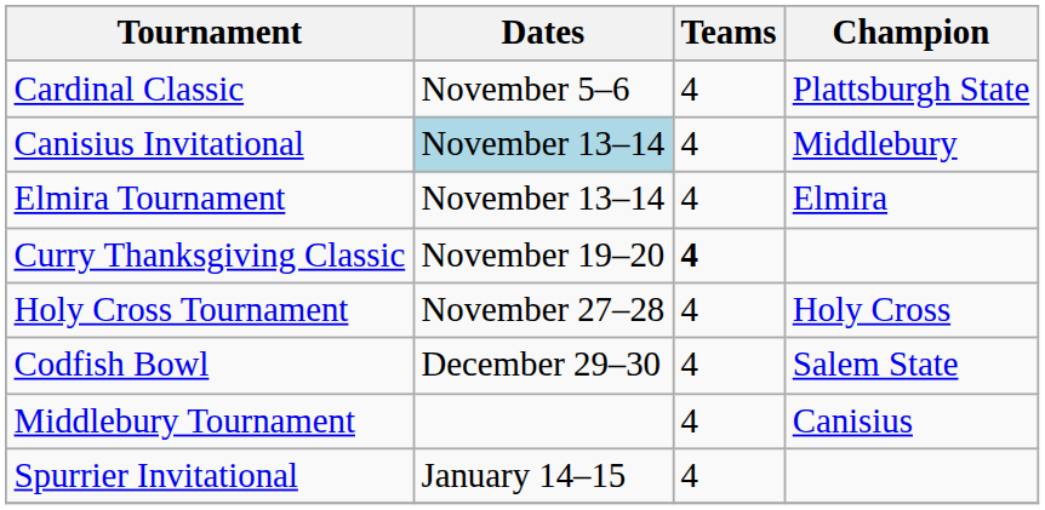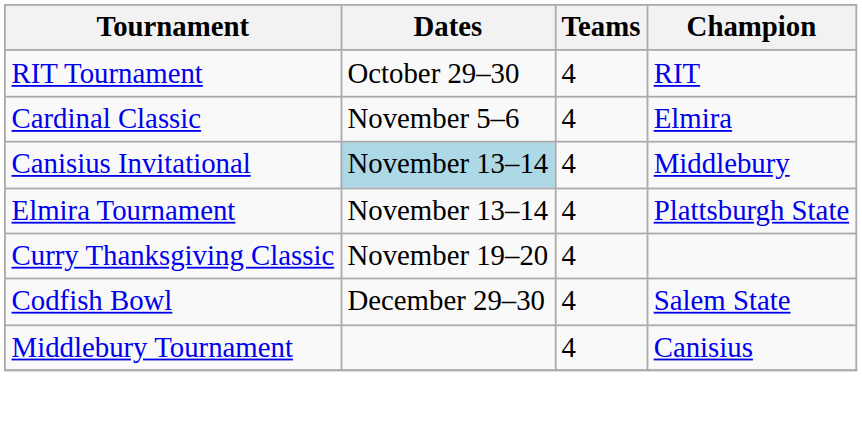 <table class="wikitable">
 <tr>
 <th>Tournament</th>
 <th>Dates</th>
 <th>Teams</th>
 <th>Champion</th>
 </tr>
 <tr>
+<td><a href='#'>RIT Tournament</a></td>
+<td>October 29–30</td>
+<td>4</td>
+<td><a href='#'>RIT</a></td>
+</tr>
+<tr>
 <td><a href='#'>Cardinal Classic</a></td>
 <td>November 5–6</td>
 <td>4</td>
-<td><a href='#'>Plattsburgh State</a></td>
+<td><a href='#'>Elmira</a></td>
 </tr>
 <tr>
 <td><a href='#'>Canisius Invitational</a></td>
 <td style="background: lightblue;">November 13–14</td>
 <td>4</td>
 <td><a href='#'>Middlebury</a></td>
 </tr>
 <tr>
 <td><a href='#'>Elmira Tournament</a></td>
 <td>November 13–14</td>
 <td>4</td>
-<td><a href='#'>Elmira</a></td>
+<td><a href='#'>Plattsburgh State</a></td>
 </tr>
 <tr>
 <td><a href='#'>Curry Thanksgiving Classic</a></td>
 <td>November 19–20</td>
-<td><strong>4</strong></td>
+<td>4</td>
 <td></td>
-</tr>
-<tr>
-<td><a href='#'>Holy Cross Tournament</a></td>
-<td>November 27–28</td>
-<td>4</td>
-<td><a href='#'>Holy Cross</a></td>
 </tr>
 <tr>
 <td><a href='#'>Codfish Bowl</a></td>
 <td>December 29–30</td>
 <td>4</td>
 <td><a href='#'>Salem State</a></td>
 </tr>
 <tr>
 <td><a href='#'>Middlebury Tournament</a></td>
 <td></td>
 <td>4</td>
 <td><a href='#'>Canisius</a></td>
 </tr>
 <tr>
-<td><a href='#'>Spurrier Invitational</a></td>
-<td>January 14–15</td>
-<td>4</td>
-<td></td>
-</tr>
-<tr>
 </tr>
 </table>
